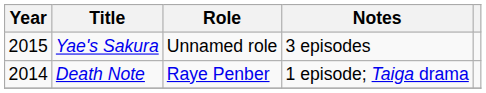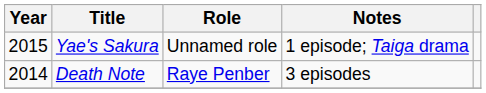 <table class="wikitable">
 <tr>
 <th>Year</th>
 <th>Title</th>
 <th>Role</th>
 <th>Notes</th>
 <th></th>
 </tr>
 <tr>
 <td>2015</td>
 <td><em><a href='#'>Yae's Sakura</a></em></td>
 <td>Unnamed role</td>
-<td>3 episodes</td>
+<td>1 episode; <a href='#'><em>Taiga</em> drama</a></td>
 <td></td>
 </tr>
 <tr>
 <td>2014</td>
 <td><em><a href='#'>Death Note</a></em></td>
 <td><a href='#'>Raye Penber</a></td>
-<td>1 episode; <a href='#'><em>Taiga</em> drama</a></td>
+<td>3 episodes</td>
 <td></td>
 </tr>
 <tr>
 </tr>
 </table>
